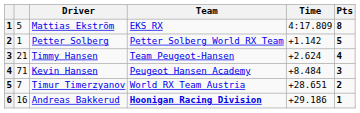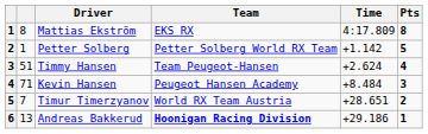 <table class=wikitable style="font-size:95%">
 <tr>
 <th></th>
 <th></th>
 <th>Driver</th>
 <th>Team</th>
 <th>Time</th>
 <th>Pts</th>
 </tr>
 <tr>
 <th>1</th>
-<td>5</td>
+<td>8</td>
 <td> <a href='#'>Mattias Ekström</a></td>
 <td><a href='#'>EKS RX</a></td>
 <td>4:17.809</td>
 <td><strong>8</strong></td>
 </tr>
 <tr>
 <th>2</th>
 <td>1</td>
 <td> <a href='#'>Petter Solberg</a></td>
 <td><a href='#'>Petter Solberg World RX Team</a></td>
 <td>+1.142</td>
 <td><strong>5</strong></td>
 </tr>
 <tr>
 <th>3</th>
-<td>21</td>
+<td>51</td>
 <td> <a href='#'>Timmy Hansen</a></td>
 <td><a href='#'>Team Peugeot-Hansen</a></td>
 <td>+2.624</td>
 <td><strong>4</strong></td>
 </tr>
 <tr>
 <th>4</th>
 <td>71</td>
 <td> <a href='#'>Kevin Hansen</a></td>
 <td><a href='#'>Peugeot Hansen Academy</a></td>
 <td>+8.484</td>
 <td><strong>3</strong></td>
 </tr>
 <tr>
 <th>5</th>
 <td>7</td>
 <td> <a href='#'>Timur Timerzyanov</a></td>
 <td><a href='#'>World RX Team Austria</a></td>
 <td>+28.651</td>
 <td><strong>2</strong></td>
 </tr>
 <tr>
 <th>6</th>
-<td>16</td>
+<td>13</td>
 <td> <a href='#'>Andreas Bakkerud</a></td>
 <td><strong><a href='#'>Hoonigan Racing Division</a></strong></td>
 <td>+29.186</td>
 <td><strong>1</strong></td>
 </tr>
 </table>
